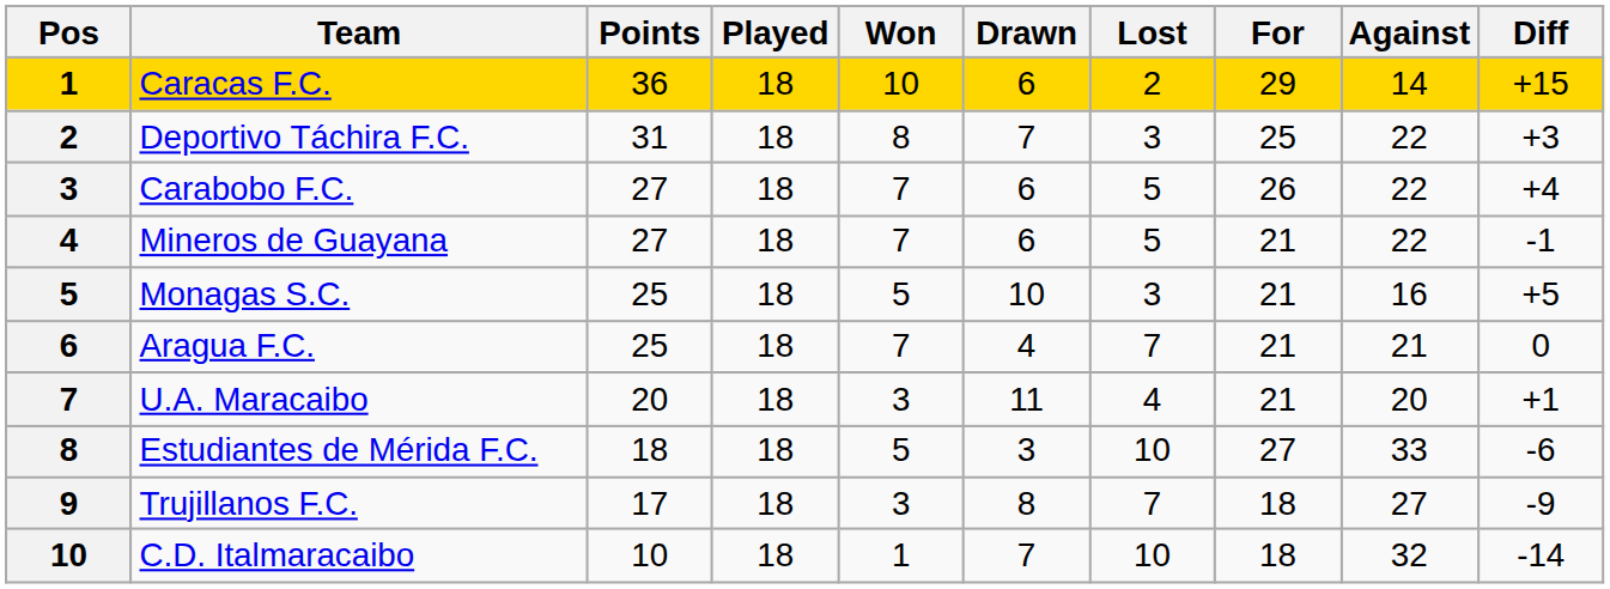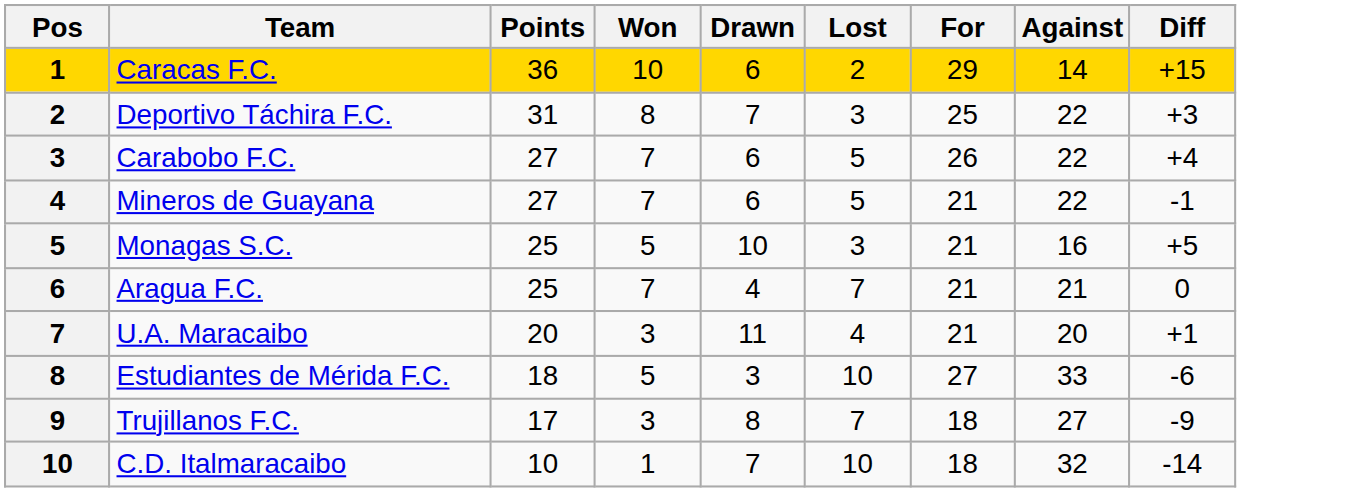 <table class="wikitable" style="font-size:85%; text-align:center;">
 <tr>
 <th width="45">Pos</th>
 <th width="180">Team</th>
 <th width="45">Points</th>
-<th width="45">Played</th>
 <th width="45">Won</th>
 <th width="45">Drawn</th>
 <th width="45">Lost</th>
 <th width="45">For</th>
 <th width="45">Against</th>
 <th width="45">Diff</th>
 </tr>
 <tr bgcolor="gold">
 <td><strong>1</strong></td>
 <td align=left><a href='#'>Caracas F.C.</a></td>
 <td>36</td>
-<td>18</td>
 <td>10</td>
 <td>6</td>
 <td>2</td>
 <td>29</td>
 <td>14</td>
 <td>+15</td>
 </tr>
 <tr>
 <th>2</th>
 <td align=left><a href='#'>Deportivo Táchira F.C.</a></td>
 <td>31</td>
-<td>18</td>
 <td>8</td>
 <td>7</td>
 <td>3</td>
 <td>25</td>
 <td>22</td>
 <td>+3</td>
 </tr>
 <tr>
 <th>3</th>
 <td align=left><a href='#'>Carabobo F.C.</a></td>
 <td>27</td>
-<td>18</td>
 <td>7</td>
 <td>6</td>
 <td>5</td>
 <td>26</td>
 <td>22</td>
 <td>+4</td>
 </tr>
 <tr>
 <th>4</th>
 <td align=left><a href='#'>Mineros de Guayana</a></td>
 <td>27</td>
-<td>18</td>
 <td>7</td>
 <td>6</td>
 <td>5</td>
 <td>21</td>
 <td>22</td>
 <td>-1</td>
 </tr>
 <tr>
 <th>5</th>
 <td align=left><a href='#'>Monagas S.C.</a></td>
 <td>25</td>
-<td>18</td>
 <td>5</td>
 <td>10</td>
 <td>3</td>
 <td>21</td>
 <td>16</td>
 <td>+5</td>
 </tr>
 <tr>
 <th>6</th>
 <td align=left><a href='#'>Aragua F.C.</a></td>
 <td>25</td>
-<td>18</td>
 <td>7</td>
 <td>4</td>
 <td>7</td>
 <td>21</td>
 <td>21</td>
 <td>0</td>
 </tr>
 <tr>
 <th>7</th>
 <td align=left><a href='#'>U.A. Maracaibo</a></td>
 <td>20</td>
-<td>18</td>
 <td>3</td>
 <td>11</td>
 <td>4</td>
 <td>21</td>
 <td>20</td>
 <td>+1</td>
 </tr>
 <tr>
 <th>8</th>
 <td align=left><a href='#'>Estudiantes de Mérida F.C.</a></td>
-<td>18</td>
 <td>18</td>
 <td>5</td>
 <td>3</td>
 <td>10</td>
 <td>27</td>
 <td>33</td>
 <td>-6</td>
 </tr>
 <tr>
 <th>9</th>
 <td align=left><a href='#'>Trujillanos F.C.</a></td>
 <td>17</td>
-<td>18</td>
 <td>3</td>
 <td>8</td>
 <td>7</td>
 <td>18</td>
 <td>27</td>
 <td>-9</td>
 </tr>
 <tr>
 <th>10</th>
 <td align=left><a href='#'>C.D. Italmaracaibo</a></td>
 <td>10</td>
-<td>18</td>
 <td>1</td>
 <td>7</td>
 <td>10</td>
 <td>18</td>
 <td>32</td>
 <td>-14</td>
 </tr>
 </table>
